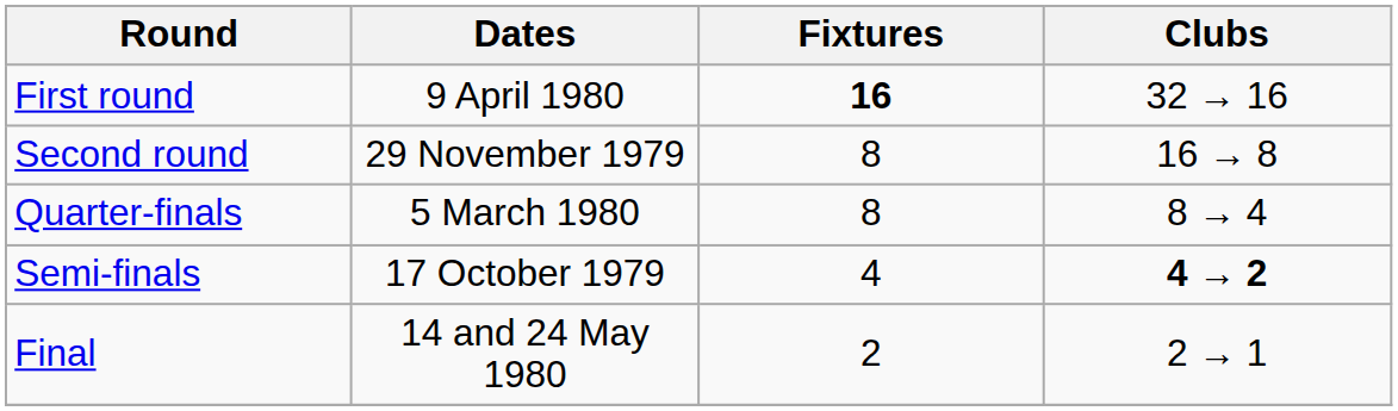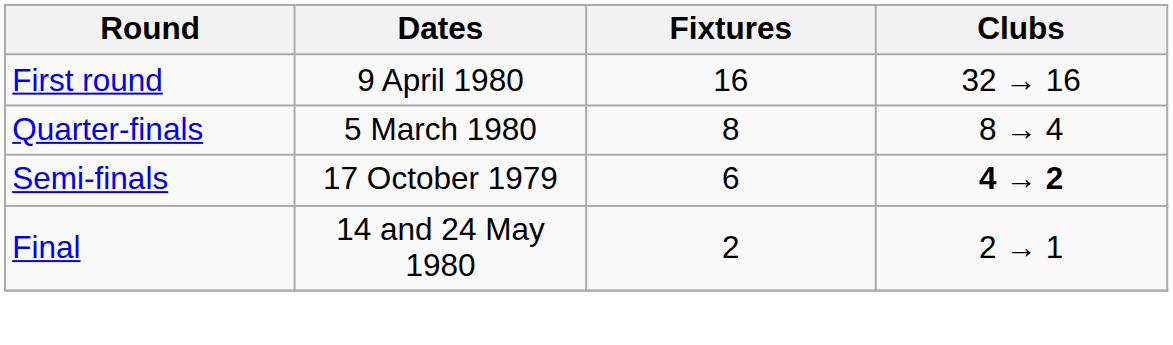 <table class="wikitable" style="text-align:left">
 <tr>
 <th width=140>Round</th>
 <th width=140>Dates</th>
 <th width=140>Fixtures</th>
 <th width=140>Clubs</th>
 </tr>
 <tr>
 <td><a href='#'>First round</a></td>
 <td align="center">9 April 1980</td>
-<td align="center"><strong>16</strong></td>
+<td align="center">16</td>
 <td align="center">32 → 16</td>
-</tr>
-<tr>
-<td><a href='#'>Second round</a></td>
-<td align="center">29 November 1979</td>
-<td align="center">8</td>
-<td align="center">16 → 8</td>
 </tr>
 <tr>
 <td><a href='#'>Quarter-finals</a></td>
 <td align="center">5 March 1980</td>
 <td align="center">8</td>
 <td align="center">8 → 4</td>
 </tr>
 <tr>
 <td><a href='#'>Semi-finals</a></td>
 <td align="center">17 October 1979</td>
-<td align="center">4</td>
+<td align="center">6</td>
 <td align="center"><strong>4 → 2</strong></td>
 </tr>
 <tr>
 <td><a href='#'>Final</a></td>
 <td align="center">14 and 24 May 1980</td>
 <td align="center">2</td>
 <td align="center">2 → 1</td>
 </tr>
 <tr>
 </tr>
 </table>
